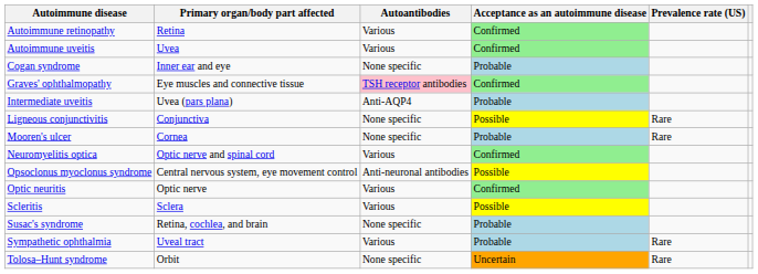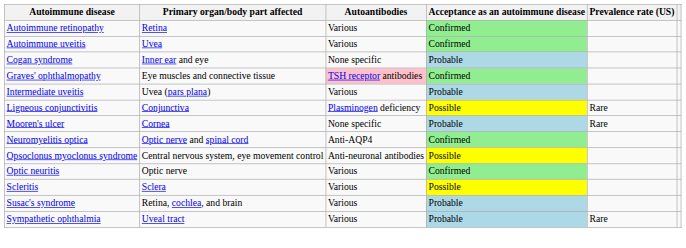 <table class="wikitable sortable" style="font-size: 90%;">
 <tr>
 <th scope="col">Autoimmune disease</th>
 <th scope="col">Primary organ/body part affected</th>
 <th scope="col">Autoantibodies</th>
 <th scope="col">Acceptance as an autoimmune disease</th>
 <th scope="col">Prevalence rate (US)</th>
 <th scope="col"></th>
 </tr>
 <tr>
 <td><a href='#'>Autoimmune retinopathy</a></td>
 <td><a href='#'>Retina</a></td>
 <td>Various</td>
 <td bgcolor="lightgreen">Confirmed</td>
 <td></td>
 <td></td>
 </tr>
 <tr>
 <td><a href='#'>Autoimmune uveitis</a></td>
 <td><a href='#'>Uvea</a></td>
 <td>Various</td>
 <td bgcolor="lightgreen">Confirmed</td>
 <td></td>
 <td></td>
 </tr>
 <tr>
 <td><a href='#'>Cogan syndrome</a></td>
 <td><a href='#'>Inner ear</a> and eye</td>
 <td>None specific</td>
 <td bgcolor="lightblue">Probable</td>
 <td></td>
 <td></td>
 </tr>
 <tr>
 <td><a href='#'>Graves' ophthalmopathy</a></td>
 <td>Eye muscles and connective tissue</td>
 <td style="background: pink;"><a href='#'>TSH receptor</a> antibodies</td>
 <td bgcolor="lightgreen">Confirmed</td>
 <td></td>
 <td></td>
 </tr>
 <tr>
 <td><a href='#'>Intermediate uveitis</a></td>
 <td>Uvea (<a href='#'>pars plana</a>)</td>
-<td>Anti-AQP4</td>
+<td>Various</td>
 <td bgcolor="lightblue">Probable</td>
 <td></td>
 <td></td>
 </tr>
 <tr>
 <td><a href='#'>Ligneous conjunctivitis</a></td>
 <td><a href='#'>Conjunctiva</a></td>
-<td>None specific</td>
+<td><a href='#'>Plasminogen</a> deficiency</td>
 <td bgcolor="yellow">Possible</td>
 <td>Rare</td>
 <td></td>
 </tr>
 <tr>
 <td><a href='#'>Mooren's ulcer</a></td>
 <td><a href='#'>Cornea</a></td>
 <td>None specific</td>
 <td bgcolor="lightblue">Probable</td>
 <td>Rare</td>
 <td></td>
 </tr>
 <tr>
 <td><a href='#'>Neuromyelitis optica</a></td>
 <td><a href='#'>Optic nerve</a> and <a href='#'>spinal cord</a></td>
-<td>Various</td>
+<td>Anti-AQP4</td>
 <td bgcolor="lightgreen">Confirmed</td>
 <td></td>
 <td></td>
 </tr>
 <tr>
 <td><a href='#'>Opsoclonus myoclonus syndrome</a></td>
 <td>Central nervous system, eye movement control</td>
 <td>Anti-neuronal antibodies</td>
 <td bgcolor="yellow">Possible</td>
 <td></td>
 <td></td>
 </tr>
 <tr>
 <td><a href='#'>Optic neuritis</a></td>
 <td>Optic nerve</td>
 <td>Various</td>
 <td bgcolor="lightgreen">Confirmed</td>
 <td></td>
 <td></td>
 </tr>
 <tr>
 <td><a href='#'>Scleritis</a></td>
 <td><a href='#'>Sclera</a></td>
 <td>Various</td>
 <td bgcolor="yellow">Possible</td>
 <td></td>
 <td></td>
 </tr>
 <tr>
 <td><a href='#'>Susac's syndrome</a></td>
 <td>Retina, <a href='#'>cochlea</a>, and brain</td>
-<td>None specific</td>
+<td>Various</td>
 <td bgcolor="lightblue">Probable</td>
 <td></td>
 <td></td>
 </tr>
 <tr>
 <td><a href='#'>Sympathetic ophthalmia</a></td>
 <td><a href='#'>Uveal tract</a></td>
 <td>Various</td>
 <td bgcolor="lightblue">Probable</td>
 <td>Rare</td>
 <td></td>
 </tr>
-<tr>
-<td><a href='#'>Tolosa–Hunt syndrome</a></td>
-<td>Orbit</td>
-<td>None specific</td>
-<td bgcolor="orange">Uncertain</td>
-<td>Rare</td>
-<td></td>
-</tr>
 </table>
